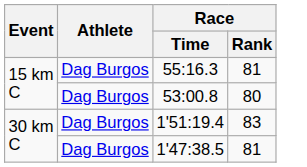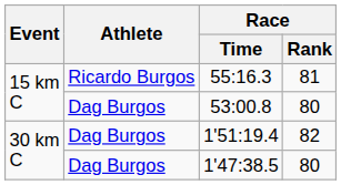 <table class="wikitable" border="1" style="font-size:90%">
 <tr>
 <th rowspan=2>Event</th>
 <th rowspan=2>Athlete</th>
 <th colspan=2>Race</th>
 </tr>
 <tr>
 <th>Time</th>
 <th>Rank</th>
 </tr>
 <tr>
 <td rowspan=2>15 km <br> C</td>
-<td><a href='#'>Dag Burgos</a></td>
+<td><a href='#'>Ricardo Burgos</a></td>
 <td align=center>55:16.3</td>
 <td align=center>81</td>
 </tr>
 <tr>
 <td><a href='#'>Dag Burgos</a></td>
 <td align=center>53:00.8</td>
 <td align=center>80</td>
 </tr>
 <tr>
 <td rowspan=2>30 km <br> C</td>
 <td><a href='#'>Dag Burgos</a></td>
 <td align=center>1'51:19.4</td>
-<td align=center>83</td>
+<td align=center>82</td>
 </tr>
 <tr>
 <td><a href='#'>Dag Burgos</a></td>
 <td align=center>1'47:38.5</td>
-<td align=center>81</td>
+<td align=center>80</td>
 </tr>
 </table>
